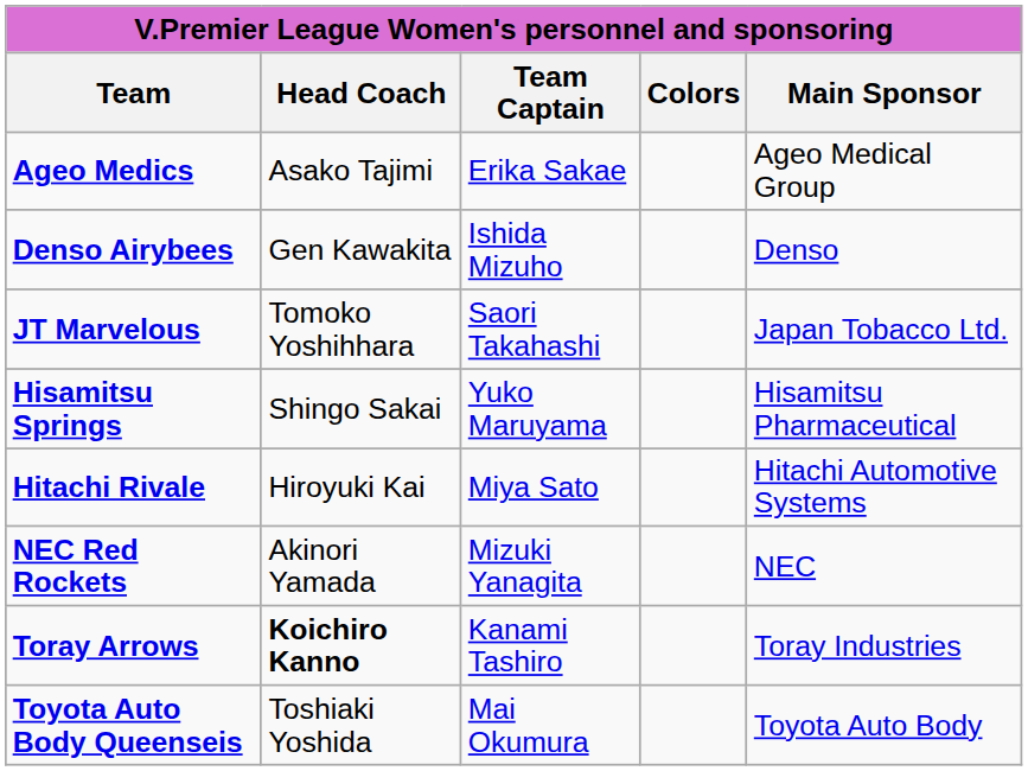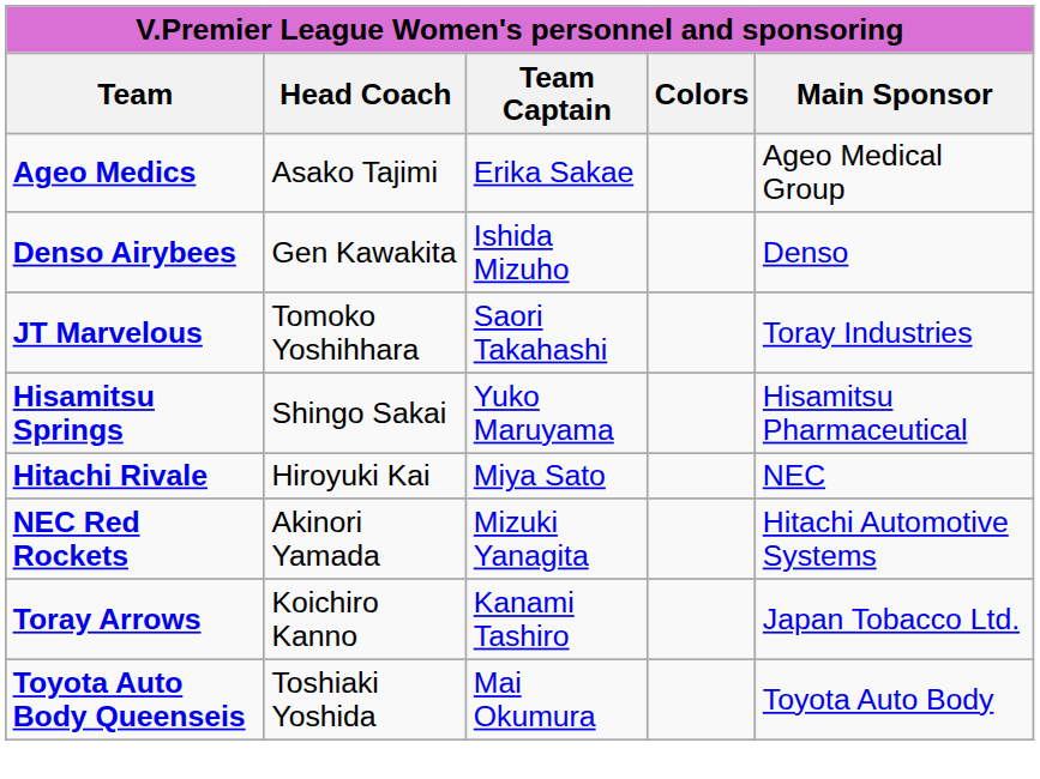 <table class="wikitable" style="font-size:90%; width: 80%; text-align:left;">
 <tr>
 <th style=background:orchid colspan=8><span>V.Premier League Women's personnel and sponsoring </span></th>
 </tr>
 <tr>
 <th>Team</th>
 <th>Head Coach</th>
 <th>Team Captain</th>
 <th>Colors</th>
 <th>Main Sponsor</th>
 </tr>
 <tr>
 <td><strong><a href='#'>Ageo Medics</a></strong></td>
 <td> Asako Tajimi</td>
 <td> <a href='#'>Erika Sakae</a></td>
 <td align=center> </td>
 <td>Ageo Medical Group</td>
 </tr>
 <tr>
 <td><strong><a href='#'>Denso Airybees</a></strong></td>
 <td> Gen Kawakita</td>
 <td> <a href='#'>Ishida Mizuho</a></td>
 <td align=center> </td>
 <td><a href='#'>Denso</a></td>
 </tr>
 <tr>
 <td><strong><a href='#'>JT Marvelous</a></strong></td>
 <td> Tomoko Yoshihhara</td>
 <td> <a href='#'>Saori Takahashi</a></td>
 <td align=center> </td>
-<td><a href='#'>Japan Tobacco Ltd.</a></td>
+<td><a href='#'>Toray Industries</a></td>
 </tr>
 <tr>
 <td><strong><a href='#'>Hisamitsu Springs</a></strong></td>
 <td> Shingo Sakai</td>
 <td> <a href='#'>Yuko Maruyama</a></td>
 <td align=center> </td>
 <td><a href='#'>Hisamitsu Pharmaceutical</a></td>
 </tr>
 <tr>
 <td><strong><a href='#'>Hitachi Rivale</a></strong></td>
 <td> Hiroyuki Kai</td>
 <td> <a href='#'>Miya Sato</a></td>
 <td align=center> </td>
-<td><a href='#'>Hitachi Automotive Systems</a></td>
+<td><a href='#'>NEC</a></td>
 </tr>
 <tr>
 <td><strong><a href='#'>NEC Red Rockets</a></strong></td>
 <td> Akinori Yamada</td>
 <td> <a href='#'>Mizuki Yanagita</a></td>
 <td align=center> </td>
-<td><a href='#'>NEC</a></td>
+<td><a href='#'>Hitachi Automotive Systems</a></td>
 </tr>
 <tr>
 <td><strong><a href='#'>Toray Arrows</a></strong></td>
-<td><strong> Koichiro Kanno</strong></td>
+<td> Koichiro Kanno</td>
 <td> <a href='#'>Kanami Tashiro</a></td>
 <td align=center> </td>
-<td><a href='#'>Toray Industries</a></td>
+<td><a href='#'>Japan Tobacco Ltd.</a></td>
 </tr>
 <tr>
 <td><strong><a href='#'>Toyota Auto Body Queenseis</a></strong></td>
 <td> Toshiaki Yoshida</td>
 <td> <a href='#'>Mai Okumura</a></td>
 <td align=center> </td>
 <td><a href='#'>Toyota Auto Body</a></td>
 </tr>
 </table>
